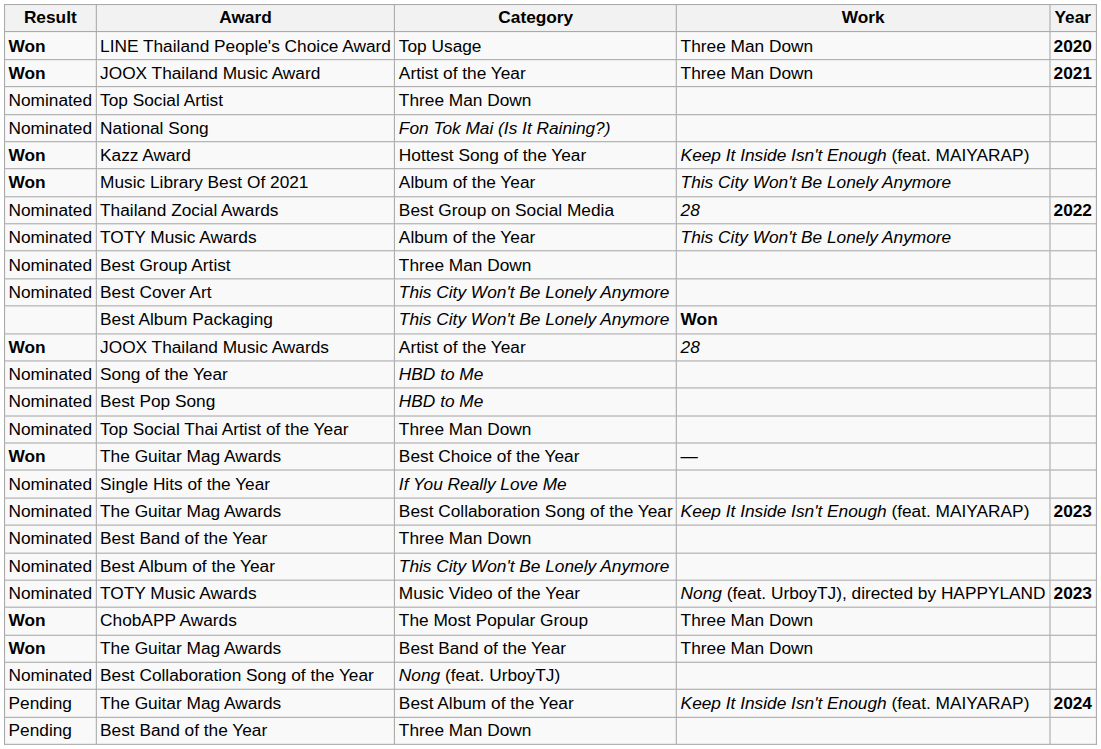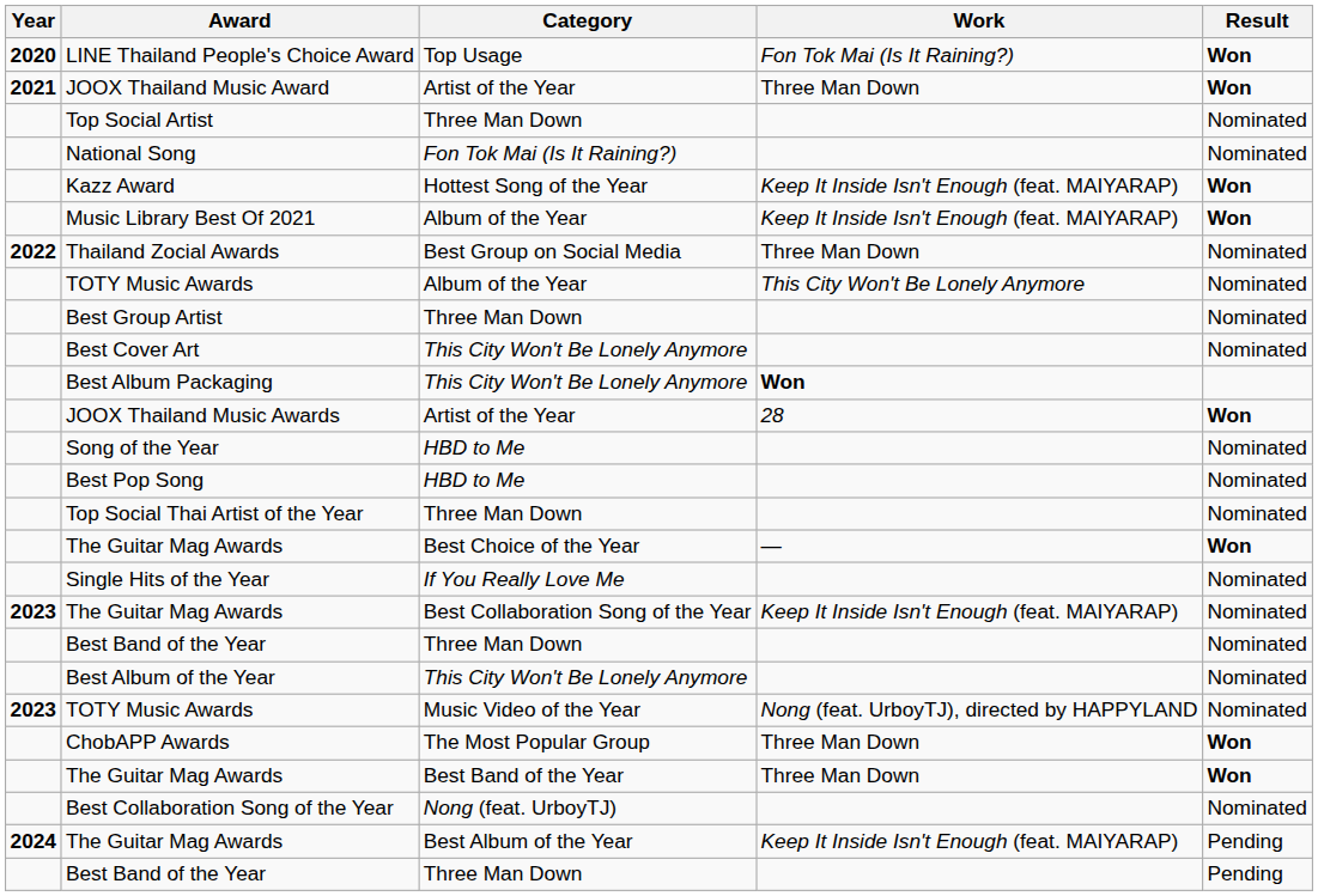 <table class="wikitable">
 <tr>
-<th>Result</th>
+<th>Year</th>
 <th>Award</th>
 <th>Category</th>
 <th>Work</th>
-<th>Year</th>
+<th>Result</th>
 </tr>
 <tr>
-<td><strong>Won</strong></td>
+<td><strong>2020</strong></td>
 <td>LINE Thailand People's Choice Award</td>
 <td>Top Usage</td>
-<td>Three Man Down</td>
-<td><strong>2020</strong></td>
+<td><em>Fon Tok Mai (Is It Raining?)</em></td>
+<td><strong>Won</strong></td>
 </tr>
 <tr>
-<td><strong>Won</strong></td>
+<td><strong>2021</strong></td>
 <td>JOOX Thailand Music Award</td>
 <td>Artist of the Year</td>
 <td>Three Man Down</td>
-<td><strong>2021</strong></td>
+<td><strong>Won</strong></td>
 </tr>
 <tr>
-<td>Nominated</td>
+<td></td>
 <td>Top Social Artist</td>
 <td>Three Man Down</td>
 <td></td>
-<td></td>
+<td>Nominated</td>
 </tr>
 <tr>
-<td>Nominated</td>
+<td></td>
 <td>National Song</td>
 <td><em>Fon Tok Mai (Is It Raining?)</em></td>
 <td></td>
-<td></td>
+<td>Nominated</td>
 </tr>
 <tr>
-<td><strong>Won</strong></td>
+<td></td>
 <td>Kazz Award</td>
 <td>Hottest Song of the Year</td>
 <td><em>Keep It Inside Isn't Enough</em> (feat. MAIYARAP)</td>
-<td></td>
+<td><strong>Won</strong></td>
 </tr>
 <tr>
-<td><strong>Won</strong></td>
+<td></td>
 <td>Music Library Best Of 2021</td>
 <td>Album of the Year</td>
-<td><em>This City Won't Be Lonely Anymore</em></td>
-<td></td>
+<td><em>Keep It Inside Isn't Enough</em> (feat. MAIYARAP)</td>
+<td><strong>Won</strong></td>
 </tr>
 <tr>
-<td>Nominated</td>
+<td><strong>2022</strong></td>
 <td>Thailand Zocial Awards</td>
 <td>Best Group on Social Media</td>
-<td><em>28</em></td>
-<td><strong>2022</strong></td>
+<td>Three Man Down</td>
+<td>Nominated</td>
 </tr>
 <tr>
-<td>Nominated</td>
+<td></td>
 <td>TOTY Music Awards</td>
 <td>Album of the Year</td>
 <td><em>This City Won't Be Lonely Anymore</em></td>
-<td></td>
+<td>Nominated</td>
 </tr>
 <tr>
-<td>Nominated</td>
+<td></td>
 <td>Best Group Artist</td>
 <td>Three Man Down</td>
 <td></td>
-<td></td>
+<td>Nominated</td>
 </tr>
 <tr>
-<td>Nominated</td>
+<td></td>
 <td>Best Cover Art</td>
 <td><em>This City Won't Be Lonely Anymore</em></td>
 <td></td>
-<td></td>
+<td>Nominated</td>
 </tr>
 <tr>
 <td></td>
 <td>Best Album Packaging</td>
 <td><em>This City Won't Be Lonely Anymore</em></td>
 <td><strong>Won</strong></td>
 <td></td>
 </tr>
 <tr>
-<td><strong>Won</strong></td>
+<td></td>
 <td>JOOX Thailand Music Awards</td>
 <td>Artist of the Year</td>
 <td><em>28</em></td>
-<td></td>
+<td><strong>Won</strong></td>
 </tr>
 <tr>
-<td>Nominated</td>
+<td></td>
 <td>Song of the Year</td>
 <td><em>HBD to Me</em></td>
 <td></td>
-<td></td>
+<td>Nominated</td>
 </tr>
 <tr>
-<td>Nominated</td>
+<td></td>
 <td>Best Pop Song</td>
 <td><em>HBD to Me</em></td>
 <td></td>
-<td></td>
+<td>Nominated</td>
 </tr>
 <tr>
-<td>Nominated</td>
+<td></td>
 <td>Top Social Thai Artist of the Year</td>
 <td>Three Man Down</td>
 <td></td>
-<td></td>
+<td>Nominated</td>
 </tr>
 <tr>
-<td><strong>Won</strong></td>
+<td></td>
 <td>The Guitar Mag Awards</td>
 <td>Best Choice of the Year</td>
 <td>—</td>
-<td></td>
+<td><strong>Won</strong></td>
 </tr>
 <tr>
-<td>Nominated</td>
+<td></td>
 <td>Single Hits of the Year</td>
 <td><em>If You Really Love Me</em></td>
 <td></td>
-<td></td>
+<td>Nominated</td>
 </tr>
 <tr>
-<td>Nominated</td>
+<td><strong>2023</strong></td>
 <td>The Guitar Mag Awards</td>
 <td>Best Collaboration Song of the Year</td>
 <td><em>Keep It Inside Isn't Enough</em> (feat. MAIYARAP)</td>
-<td><strong>2023</strong></td>
+<td>Nominated</td>
 </tr>
 <tr>
-<td>Nominated</td>
+<td></td>
 <td>Best Band of the Year</td>
 <td>Three Man Down</td>
 <td></td>
-<td></td>
+<td>Nominated</td>
 </tr>
 <tr>
-<td>Nominated</td>
+<td></td>
 <td>Best Album of the Year</td>
 <td><em>This City Won't Be Lonely Anymore</em></td>
 <td></td>
-<td></td>
+<td>Nominated</td>
 </tr>
 <tr>
-<td>Nominated</td>
+<td><strong>2023</strong></td>
 <td>TOTY Music Awards</td>
 <td>Music Video of the Year</td>
 <td><em>Nong</em> (feat. UrboyTJ), directed by HAPPYLAND</td>
-<td><strong>2023</strong></td>
+<td>Nominated</td>
 </tr>
 <tr>
-<td><strong>Won</strong></td>
+<td></td>
 <td>ChobAPP Awards</td>
 <td>The Most Popular Group</td>
 <td>Three Man Down</td>
-<td></td>
+<td><strong>Won</strong></td>
 </tr>
 <tr>
-<td><strong>Won</strong></td>
+<td></td>
 <td>The Guitar Mag Awards</td>
 <td>Best Band of the Year</td>
 <td>Three Man Down</td>
-<td></td>
+<td><strong>Won</strong></td>
 </tr>
 <tr>
-<td>Nominated</td>
+<td></td>
 <td>Best Collaboration Song of the Year</td>
 <td><em>Nong</em> (feat. UrboyTJ)</td>
 <td></td>
-<td></td>
+<td>Nominated</td>
 </tr>
 <tr>
-<td>Pending</td>
+<td><strong>2024</strong></td>
 <td>The Guitar Mag Awards</td>
 <td>Best Album of the Year</td>
 <td><em>Keep It Inside Isn't Enough</em> (feat. MAIYARAP)</td>
-<td><strong>2024</strong></td>
+<td>Pending</td>
 </tr>
 <tr>
-<td>Pending</td>
+<td></td>
 <td>Best Band of the Year</td>
 <td>Three Man Down</td>
 <td></td>
-<td></td>
+<td>Pending</td>
 </tr>
 </table>
